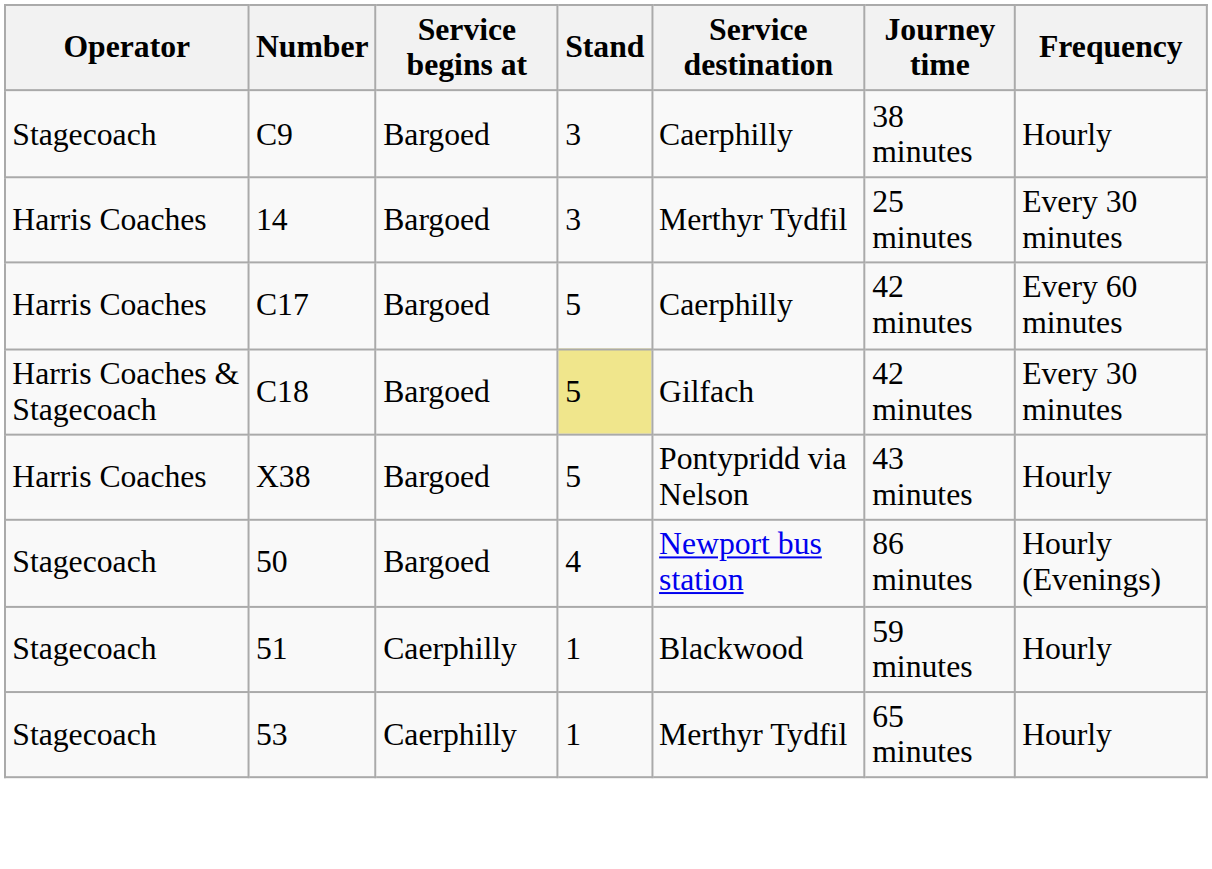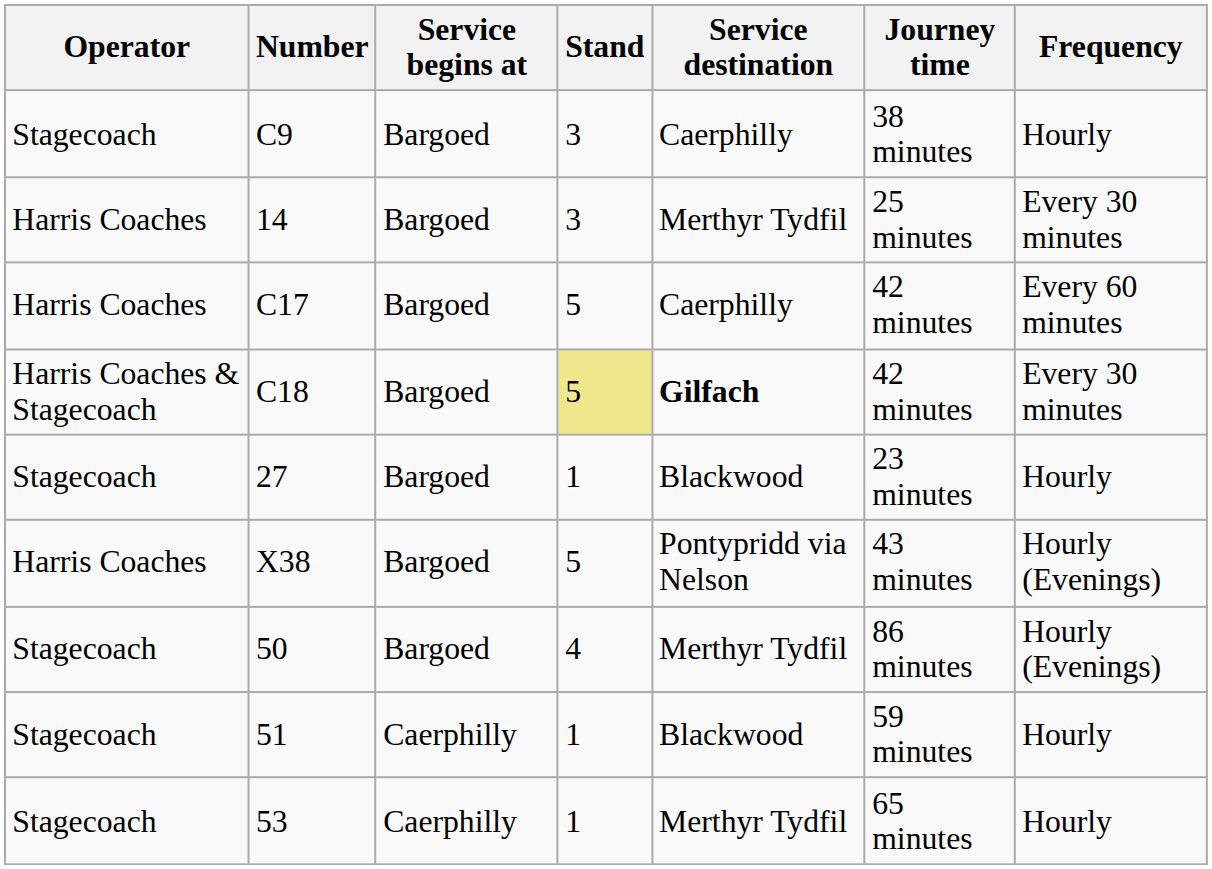 <table class="wikitable sortable">
 <tr>
 <th>Operator</th>
 <th>Number</th>
 <th>Service begins at</th>
 <th>Stand</th>
 <th>Service destination</th>
 <th>Journey time</th>
 <th>Frequency</th>
 </tr>
 <tr>
 <td>Stagecoach</td>
 <td>C9</td>
 <td>Bargoed</td>
 <td>3</td>
 <td>Caerphilly</td>
 <td>38 minutes</td>
 <td>Hourly</td>
 </tr>
 <tr>
 <td>Harris Coaches</td>
 <td>14</td>
 <td>Bargoed</td>
 <td>3</td>
 <td>Merthyr Tydfil</td>
 <td>25 minutes</td>
 <td>Every 30 minutes</td>
 </tr>
 <tr>
 <td>Harris Coaches</td>
 <td>C17</td>
 <td>Bargoed</td>
 <td>5</td>
 <td>Caerphilly</td>
 <td>42 minutes</td>
 <td>Every 60 minutes</td>
 </tr>
 <tr>
 <td>Harris Coaches & Stagecoach</td>
 <td>C18</td>
 <td>Bargoed</td>
 <td style="background: khaki;">5</td>
-<td>Gilfach</td>
+<td><strong>Gilfach</strong></td>
 <td>42 minutes</td>
 <td>Every 30 minutes</td>
+</tr>
+<tr>
+<td>Stagecoach</td>
+<td>27</td>
+<td>Bargoed</td>
+<td>1</td>
+<td>Blackwood</td>
+<td>23 minutes</td>
+<td>Hourly</td>
 </tr>
 <tr>
 <td>Harris Coaches</td>
 <td>X38</td>
 <td>Bargoed</td>
 <td>5</td>
 <td>Pontypridd via Nelson</td>
 <td>43 minutes</td>
-<td>Hourly</td>
+<td>Hourly (Evenings)</td>
 </tr>
 <tr>
 <td>Stagecoach</td>
 <td>50</td>
 <td>Bargoed</td>
 <td>4</td>
-<td><a href='#'>Newport bus station</a></td>
+<td>Merthyr Tydfil</td>
 <td>86 minutes</td>
 <td>Hourly (Evenings)</td>
 </tr>
 <tr>
 <td>Stagecoach</td>
 <td>51</td>
 <td>Caerphilly</td>
 <td>1</td>
 <td>Blackwood</td>
 <td>59 minutes</td>
 <td>Hourly</td>
 </tr>
 <tr>
 <td>Stagecoach</td>
 <td>53</td>
 <td>Caerphilly</td>
 <td>1</td>
 <td>Merthyr Tydfil</td>
 <td>65 minutes</td>
 <td>Hourly</td>
 </tr>
 </table>
